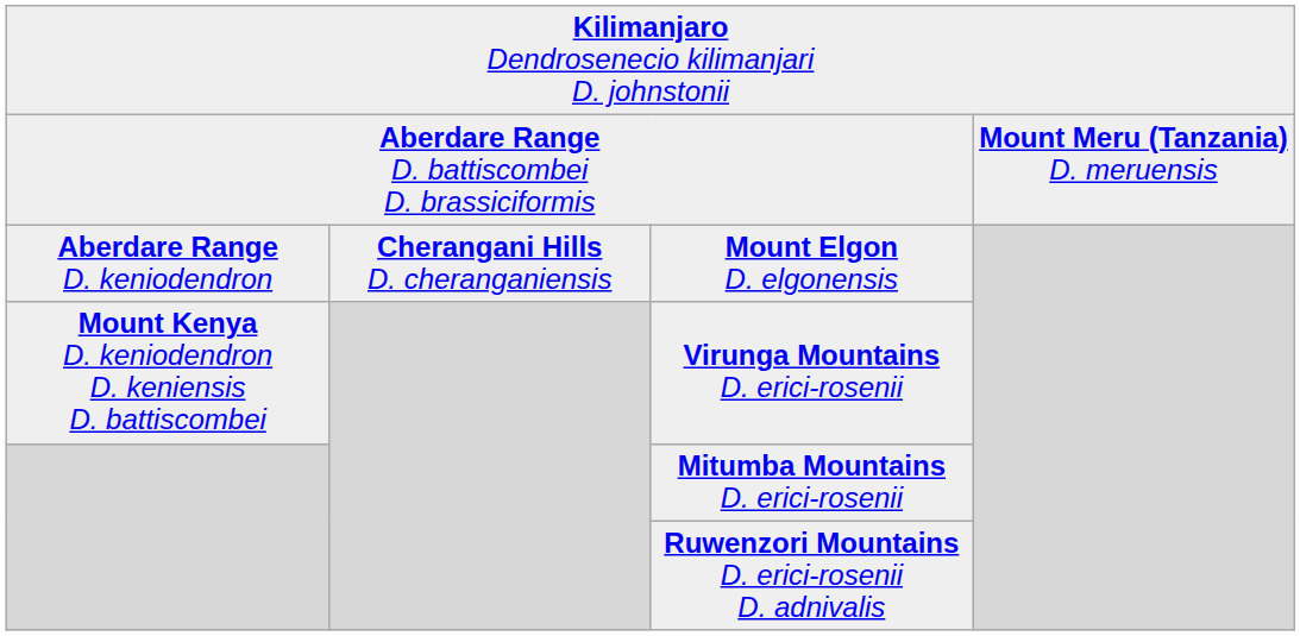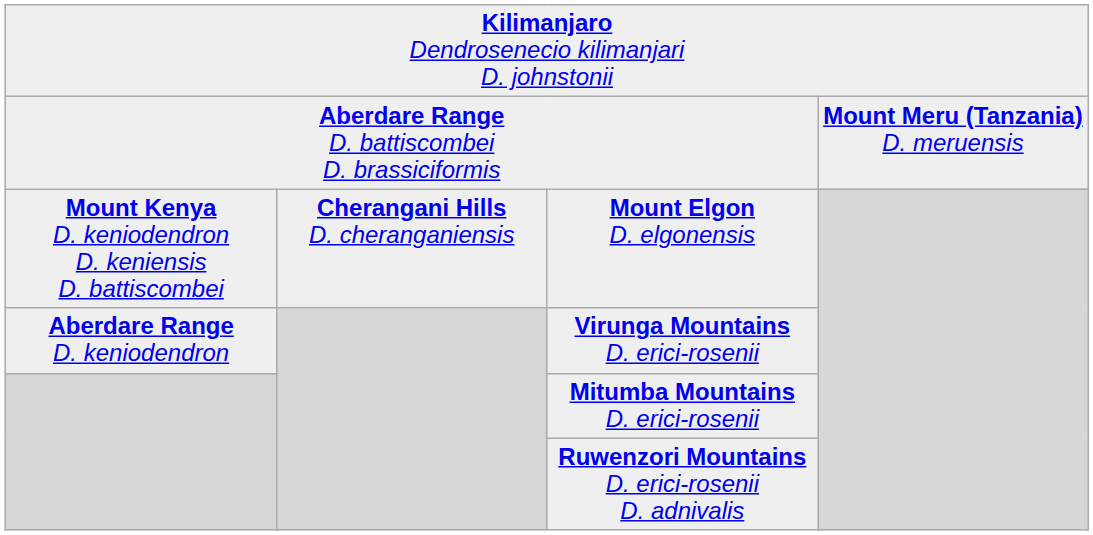 <table class="wikitable" border="1" cellpadding="5" cellspacing="0" style="float:right; text-align:center; margin-left:3px; background:#efefef;">
 <tr>
 <td colspan="4"><strong><a href='#'>Kilimanjaro</a></strong><br><em><a href='#'>Dendrosenecio kilimanjari</a></em><br><em><a href='#'>D. johnstonii</a></em></td>
 </tr>
 <tr>
 <td colspan="3"><strong><a href='#'>Aberdare Range</a></strong><br><em><a href='#'>D. battiscombei</a></em><br><em><a href='#'>D. brassiciformis</a></em></td>
 <td style="width:25%;vertical-align:top;"><strong><a href='#'>Mount Meru (Tanzania)</a></strong><br><em><a href='#'>D. meruensis</a></em></td>
 </tr>
 <tr>
-<td><strong><a href='#'>Aberdare Range</a></strong><br><em><a href='#'>D. keniodendron</a></em></td>
+<td style="width:25%;"><strong><a href='#'>Mount Kenya</a></strong><br><em><a href='#'>D. keniodendron</a></em><br><em><a href='#'>D. keniensis</a></em><br><em><a href='#'>D. battiscombei</a></em></td>
 <td style="width:25%;vertical-align:top;"><strong><a href='#'>Cherangani Hills</a></strong><br><em><a href='#'>D. cheranganiensis</a></em></td>
 <td style="width:25%;vertical-align:top;"><strong><a href='#'>Mount Elgon</a></strong><br><em><a href='#'>D. elgonensis</a></em></td>
 <td rowspan="4" style="background:#d7d7d7;"></td>
 </tr>
 <tr>
-<td style="width:25%;"><strong><a href='#'>Mount Kenya</a></strong><br><em><a href='#'>D. keniodendron</a></em><br><em><a href='#'>D. keniensis</a></em><br><em><a href='#'>D. battiscombei</a></em></td>
+<td><strong><a href='#'>Aberdare Range</a></strong><br><em><a href='#'>D. keniodendron</a></em></td>
 <td rowspan="3" style="background:#d7d7d7;"></td>
 <td><strong><a href='#'>Virunga Mountains</a></strong><br><em><a href='#'>D. erici-rosenii</a></em></td>
 </tr>
 <tr>
 <td rowspan="2" style="background:#d7d7d7;"></td>
 <td><strong><a href='#'>Mitumba Mountains</a></strong><br><em><a href='#'>D. erici-rosenii</a></em></td>
 </tr>
 <tr>
 <td><strong><a href='#'>Ruwenzori Mountains</a></strong><br><em><a href='#'>D. erici-rosenii</a></em><br><em><a href='#'>D. adnivalis</a></em></td>
 </tr>
 </table>
